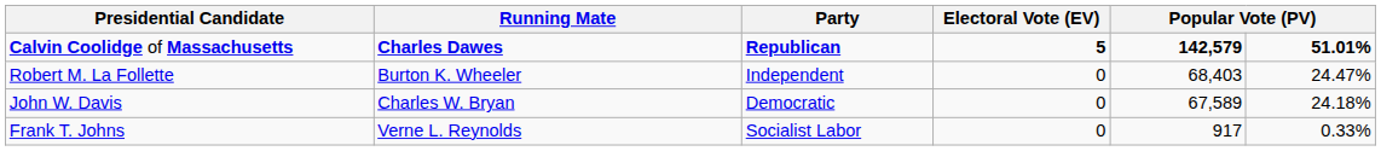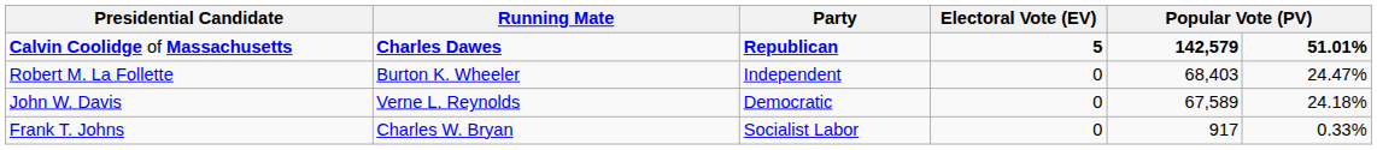 <table class="wikitable">
 <tr>
 <th width="25%">Presidential Candidate</th>
 <th width="25%"><a href='#'>Running Mate</a></th>
 <th width="13%">Party</th>
 <th width="12%">Electoral Vote (EV)</th>
 <th colspan="2" width="18%">Popular Vote (PV)</th>
 </tr>
 <tr>
 <td><strong><a href='#'>Calvin Coolidge</a></strong> of <strong><a href='#'>Massachusetts</a></strong></td>
 <td><strong><a href='#'>Charles Dawes</a></strong></td>
 <td><strong><a href='#'>Republican</a></strong></td>
 <td align="right"><strong>5</strong></td>
 <td align="right"><strong>142,579</strong></td>
 <td align="right"><strong>51.01%</strong></td>
 </tr>
 <tr>
 <td><a href='#'>Robert M. La Follette</a></td>
 <td><a href='#'>Burton K. Wheeler</a></td>
 <td><a href='#'>Independent</a></td>
 <td align="right">0</td>
 <td align="right">68,403</td>
 <td align="right">24.47%</td>
 </tr>
 <tr>
 <td><a href='#'>John W. Davis</a></td>
-<td><a href='#'>Charles W. Bryan</a></td>
+<td><a href='#'>Verne L. Reynolds</a></td>
 <td><a href='#'>Democratic</a></td>
 <td align="right">0</td>
 <td align="right">67,589</td>
 <td align="right">24.18%</td>
 </tr>
 <tr>
 <td><a href='#'>Frank T. Johns</a></td>
-<td><a href='#'>Verne L. Reynolds</a></td>
+<td><a href='#'>Charles W. Bryan</a></td>
 <td><a href='#'>Socialist Labor</a></td>
 <td align="right">0</td>
 <td align="right">917</td>
 <td align="right">0.33%</td>
 </tr>
 </table>
